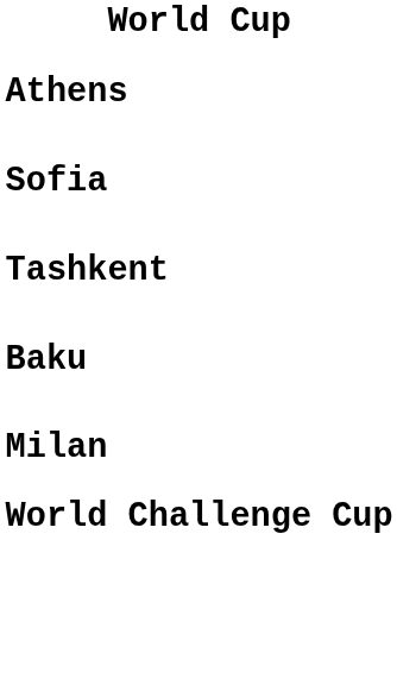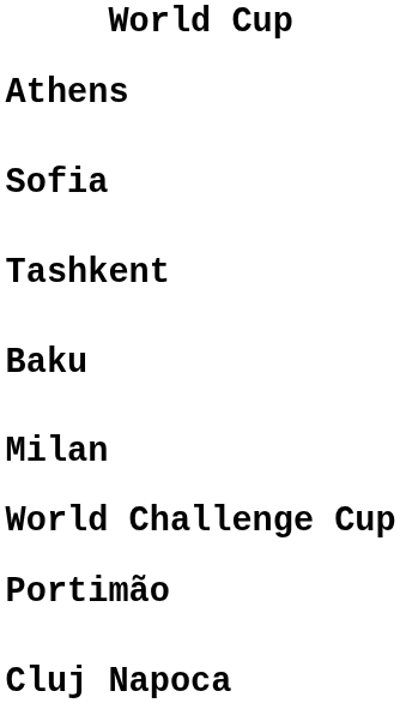 <table>
 <tr>
 <td colspan="4" style="text-align:center;"><strong>World Cup</strong></td>
 </tr>
 <tr>
 <th scope=row style="text-align:left">Athens</th>
 <td style="height:30px;"></td>
 <td style="height:30px;"></td>
 <td style="height:30px;"></td>
 </tr>
 <tr>
 <th scope=row style="text-align:left">Sofia</th>
 <td style="height:30px;"></td>
 <td style="height:30px;"></td>
 <td style="height:30px;"></td>
 </tr>
 <tr>
 <th scope=row style="text-align:left">Tashkent</th>
 <td style="height:30px;"></td>
 <td style="height:30px;"></td>
 <td style="height:30px;"></td>
 </tr>
 <tr>
 <th scope=row style="text-align:left">Baku</th>
 <td style="height:30px;"></td>
 <td style="height:30px;"></td>
 <td style="height:30px;"></td>
 </tr>
 <tr>
 <th scope=row style="text-align:left">Milan</th>
 <td style="height:30px;"></td>
 <td style="height:30px;"></td>
 <td style="height:30px;"></td>
 </tr>
 <tr>
 <td colspan="4" style="text-align:center;"><strong>World Challenge Cup</strong></td>
 </tr>
 <tr>
+<th scope=row style="text-align:left">Portimão</th>
+<td style="height:30px;"></td>
+<td style="height:30px;"></td>
+<td style="height:30px;"></td>
+</tr>
+<tr>
+<th scope=row style="text-align:left">Cluj Napoca</th>
+<td style="height:30px;"></td>
+<td style="height:30px;"></td>
+<td style="height:30px;"></td>
+</tr>
+<tr>
 </tr>
 </table>
